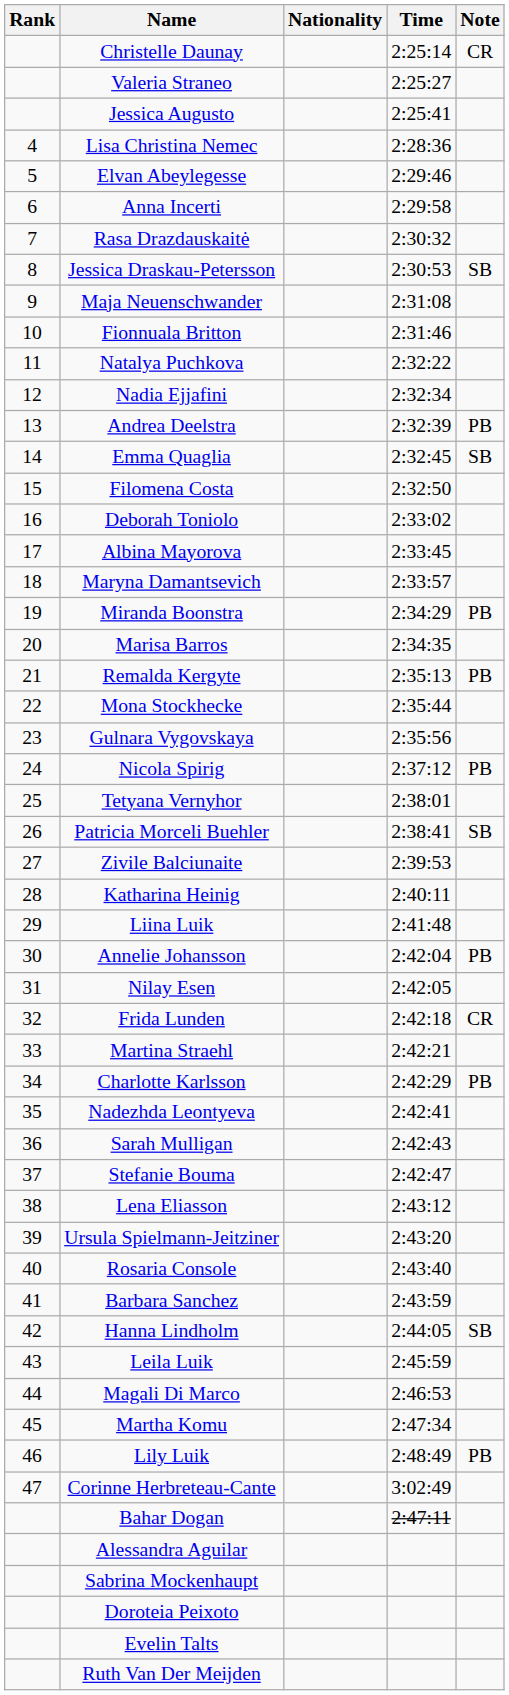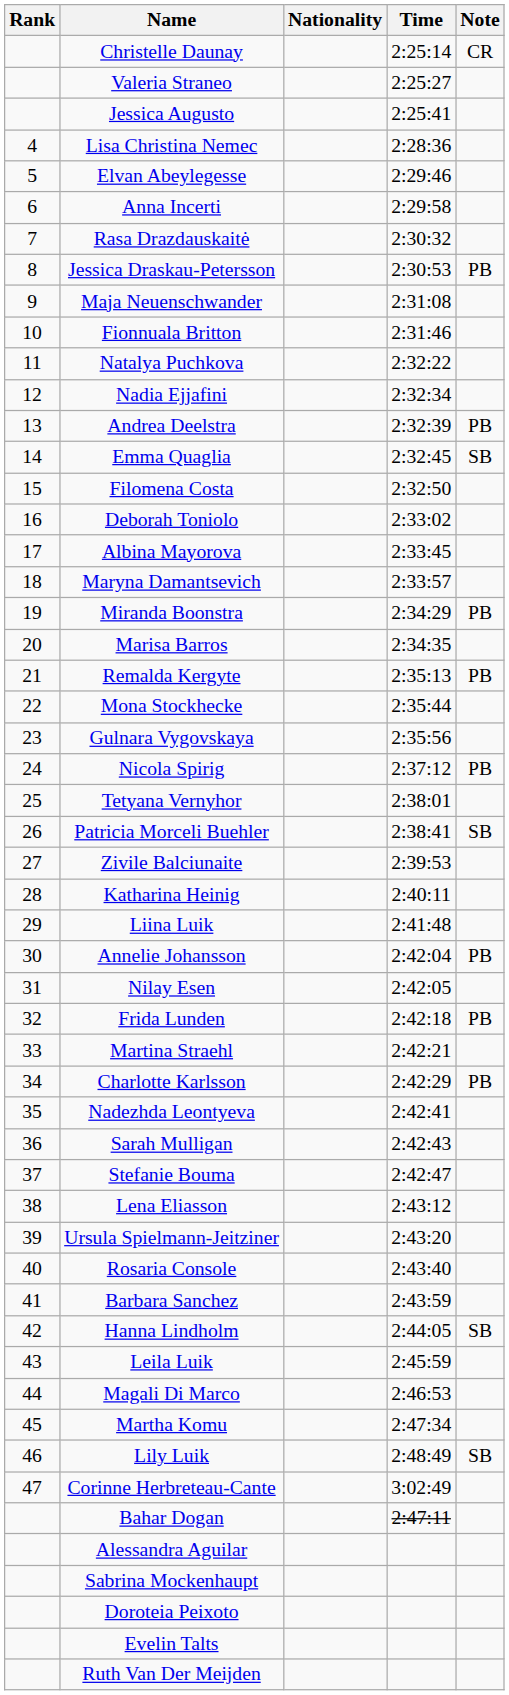 <table class="wikitable sortable" style="text-align:center">
 <tr>
 <th>Rank</th>
 <th>Name</th>
 <th>Nationality</th>
 <th>Time</th>
 <th>Note</th>
 </tr>
 <tr>
 <td></td>
 <td =left><a href='#'>Christelle Daunay</a></td>
 <td align=left></td>
 <td>2:25:14</td>
 <td>CR</td>
 </tr>
 <tr>
 <td></td>
 <td =left><a href='#'>Valeria Straneo</a></td>
 <td align=left></td>
 <td>2:25:27</td>
 <td></td>
 </tr>
 <tr>
 <td></td>
 <td =left><a href='#'>Jessica Augusto</a></td>
 <td align=left></td>
 <td>2:25:41</td>
 <td></td>
 </tr>
 <tr>
 <td>4</td>
 <td =left><a href='#'>Lisa Christina Nemec</a></td>
 <td align=left></td>
 <td>2:28:36</td>
 <td></td>
 </tr>
 <tr>
 <td>5</td>
 <td =left><a href='#'>Elvan Abeylegesse</a></td>
 <td align=left></td>
 <td>2:29:46</td>
 <td></td>
 </tr>
 <tr>
 <td>6</td>
 <td =left><a href='#'>Anna Incerti</a></td>
 <td align=left></td>
 <td>2:29:58</td>
 <td></td>
 </tr>
 <tr>
 <td>7</td>
 <td =left><a href='#'>Rasa Drazdauskaitė</a></td>
 <td align=left></td>
 <td>2:30:32</td>
 <td></td>
 </tr>
 <tr>
 <td>8</td>
 <td =left><a href='#'>Jessica Draskau-Petersson</a></td>
 <td align=left></td>
 <td>2:30:53</td>
-<td>SB</td>
+<td>PB</td>
 </tr>
 <tr>
 <td>9</td>
 <td =left><a href='#'>Maja Neuenschwander</a></td>
 <td align=left></td>
 <td>2:31:08</td>
 <td></td>
 </tr>
 <tr>
 <td>10</td>
 <td =left><a href='#'>Fionnuala Britton</a></td>
 <td align=left></td>
 <td>2:31:46</td>
 <td></td>
 </tr>
 <tr>
 <td>11</td>
 <td =left><a href='#'>Natalya Puchkova</a></td>
 <td align=left></td>
 <td>2:32:22</td>
 <td></td>
 </tr>
 <tr>
 <td>12</td>
 <td =left><a href='#'>Nadia Ejjafini</a></td>
 <td align=left></td>
 <td>2:32:34</td>
 <td></td>
 </tr>
 <tr>
 <td>13</td>
 <td =left><a href='#'>Andrea Deelstra</a></td>
 <td align=left></td>
 <td>2:32:39</td>
 <td>PB</td>
 </tr>
 <tr>
 <td>14</td>
 <td =left><a href='#'>Emma Quaglia</a></td>
 <td align=left></td>
 <td>2:32:45</td>
 <td>SB</td>
 </tr>
 <tr>
 <td>15</td>
 <td =left><a href='#'>Filomena Costa</a></td>
 <td align=left></td>
 <td>2:32:50</td>
 <td></td>
 </tr>
 <tr>
 <td>16</td>
 <td =left><a href='#'>Deborah Toniolo</a></td>
 <td align=left></td>
 <td>2:33:02</td>
 <td></td>
 </tr>
 <tr>
 <td>17</td>
 <td =left><a href='#'>Albina Mayorova</a></td>
 <td align=left></td>
 <td>2:33:45</td>
 <td></td>
 </tr>
 <tr>
 <td>18</td>
 <td =left><a href='#'>Maryna Damantsevich</a></td>
 <td align=left></td>
 <td>2:33:57</td>
 <td></td>
 </tr>
 <tr>
 <td>19</td>
 <td =left><a href='#'>Miranda Boonstra</a></td>
 <td align=left></td>
 <td>2:34:29</td>
 <td>PB</td>
 </tr>
 <tr>
 <td>20</td>
 <td =left><a href='#'>Marisa Barros</a></td>
 <td align=left></td>
 <td>2:34:35</td>
 <td></td>
 </tr>
 <tr>
 <td>21</td>
 <td =left><a href='#'>Remalda Kergyte</a></td>
 <td align=left></td>
 <td>2:35:13</td>
 <td>PB</td>
 </tr>
 <tr>
 <td>22</td>
 <td =left><a href='#'>Mona Stockhecke</a></td>
 <td align=left></td>
 <td>2:35:44</td>
 <td></td>
 </tr>
 <tr>
 <td>23</td>
 <td =left><a href='#'>Gulnara Vygovskaya</a></td>
 <td align=left></td>
 <td>2:35:56</td>
 <td></td>
 </tr>
 <tr>
 <td>24</td>
 <td =left><a href='#'>Nicola Spirig</a></td>
 <td align=left></td>
 <td>2:37:12</td>
 <td>PB</td>
 </tr>
 <tr>
 <td>25</td>
 <td =left><a href='#'>Tetyana Vernyhor</a></td>
 <td align=left></td>
 <td>2:38:01</td>
 <td></td>
 </tr>
 <tr>
 <td>26</td>
 <td =left><a href='#'>Patricia Morceli Buehler</a></td>
 <td align=left></td>
 <td>2:38:41</td>
 <td>SB</td>
 </tr>
 <tr>
 <td>27</td>
 <td =left><a href='#'>Zivile Balciunaite</a></td>
 <td align=left></td>
 <td>2:39:53</td>
 <td></td>
 </tr>
 <tr>
 <td>28</td>
 <td =left><a href='#'>Katharina Heinig</a></td>
 <td align=left></td>
 <td>2:40:11</td>
 <td></td>
 </tr>
 <tr>
 <td>29</td>
 <td =left><a href='#'>Liina Luik</a></td>
 <td align=left></td>
 <td>2:41:48</td>
 <td></td>
 </tr>
 <tr>
 <td>30</td>
 <td =left><a href='#'>Annelie Johansson</a></td>
 <td align=left></td>
 <td>2:42:04</td>
 <td>PB</td>
 </tr>
 <tr>
 <td>31</td>
 <td =left><a href='#'>Nilay Esen</a></td>
 <td align=left></td>
 <td>2:42:05</td>
 <td></td>
 </tr>
 <tr>
 <td>32</td>
 <td =left><a href='#'>Frida Lunden</a></td>
 <td align=left></td>
 <td>2:42:18</td>
-<td>CR</td>
+<td>PB</td>
 </tr>
 <tr>
 <td>33</td>
 <td =left><a href='#'>Martina Straehl</a></td>
 <td align=left></td>
 <td>2:42:21</td>
 <td></td>
 </tr>
 <tr>
 <td>34</td>
 <td =left><a href='#'>Charlotte Karlsson</a></td>
 <td align=left></td>
 <td>2:42:29</td>
 <td>PB</td>
 </tr>
 <tr>
 <td>35</td>
 <td =left><a href='#'>Nadezhda Leontyeva</a></td>
 <td align=left></td>
 <td>2:42:41</td>
 <td></td>
 </tr>
 <tr>
 <td>36</td>
 <td =left><a href='#'>Sarah Mulligan</a></td>
 <td align=left></td>
 <td>2:42:43</td>
 <td></td>
 </tr>
 <tr>
 <td>37</td>
 <td =left><a href='#'>Stefanie Bouma</a></td>
 <td align=left></td>
 <td>2:42:47</td>
 <td></td>
 </tr>
 <tr>
 <td>38</td>
 <td =left><a href='#'>Lena Eliasson</a></td>
 <td align=left></td>
 <td>2:43:12</td>
 <td></td>
 </tr>
 <tr>
 <td>39</td>
 <td =left><a href='#'>Ursula Spielmann-Jeitziner</a></td>
 <td align=left></td>
 <td>2:43:20</td>
 <td></td>
 </tr>
 <tr>
 <td>40</td>
 <td =left><a href='#'>Rosaria Console</a></td>
 <td align=left></td>
 <td>2:43:40</td>
 <td></td>
 </tr>
 <tr>
 <td>41</td>
 <td =left><a href='#'>Barbara Sanchez</a></td>
 <td align=left></td>
 <td>2:43:59</td>
 <td></td>
 </tr>
 <tr>
 <td>42</td>
 <td =left><a href='#'>Hanna Lindholm</a></td>
 <td align=left></td>
 <td>2:44:05</td>
 <td>SB</td>
 </tr>
 <tr>
 <td>43</td>
 <td =left><a href='#'>Leila Luik</a></td>
 <td align=left></td>
 <td>2:45:59</td>
 <td></td>
 </tr>
 <tr>
 <td>44</td>
 <td =left><a href='#'>Magali Di Marco</a></td>
 <td align=left></td>
 <td>2:46:53</td>
 <td></td>
 </tr>
 <tr>
 <td>45</td>
 <td =left><a href='#'>Martha Komu</a></td>
 <td align=left></td>
 <td>2:47:34</td>
 <td></td>
 </tr>
 <tr>
 <td>46</td>
 <td =left><a href='#'>Lily Luik</a></td>
 <td align=left></td>
 <td>2:48:49</td>
-<td>PB</td>
+<td>SB</td>
 </tr>
 <tr>
 <td>47</td>
 <td =left><a href='#'>Corinne Herbreteau-Cante</a></td>
 <td align=left></td>
 <td>3:02:49</td>
 <td></td>
 </tr>
 <tr>
 <td></td>
 <td =left><a href='#'>Bahar Dogan</a></td>
 <td align=left></td>
 <td><s>2:47:11</s></td>
 <td></td>
 </tr>
 <tr>
 <td></td>
 <td =left><a href='#'>Alessandra Aguilar</a></td>
 <td align=left></td>
 <td></td>
 <td></td>
 </tr>
 <tr>
 <td></td>
 <td =left><a href='#'>Sabrina Mockenhaupt</a></td>
 <td align=left></td>
 <td></td>
 <td></td>
 </tr>
 <tr>
 <td></td>
 <td =left><a href='#'>Doroteia Peixoto</a></td>
 <td align=left></td>
 <td></td>
 <td></td>
 </tr>
 <tr>
 <td></td>
 <td =left><a href='#'>Evelin Talts</a></td>
 <td align=left></td>
 <td></td>
 <td></td>
 </tr>
 <tr>
 <td></td>
 <td =left><a href='#'>Ruth Van Der Meijden</a></td>
 <td align=left></td>
 <td></td>
 <td></td>
 </tr>
 </table>
